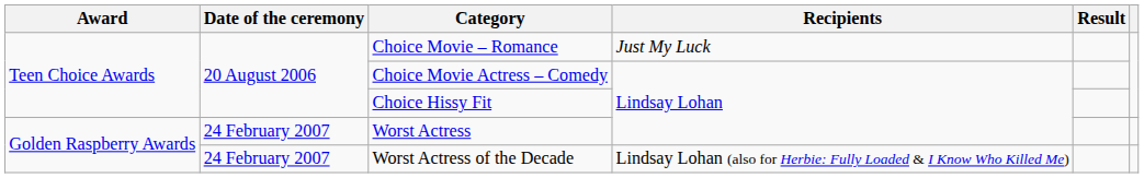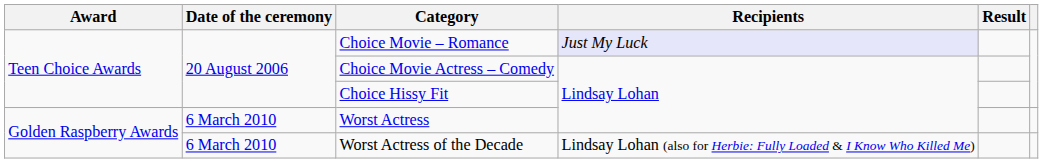 <table class="wikitable plainrowheaders sortable">
 <tr>
 <th scope="col">Award</th>
 <th scope="col">Date of the ceremony</th>
 <th scope="col">Category</th>
 <th scope="col">Recipients</th>
 <th scope="col">Result</th>
 <th class="unsortable" scope="col"></th>
 </tr>
 <tr>
 <td rowspan="3" scope="row"><a href='#'>Teen Choice Awards</a></td>
 <td rowspan="3"><a href='#'>20 August 2006</a></td>
 <td><a href='#'>Choice Movie – Romance</a></td>
-<td><em>Just My Luck</em></td>
+<td style="background: lavender;"><em>Just My Luck</em></td>
 <td></td>
 <td rowspan="3"></td>
 </tr>
 <tr>
 <td><a href='#'>Choice Movie Actress – Comedy</a></td>
 <td rowspan="3"><a href='#'>Lindsay Lohan</a></td>
 <td></td>
 </tr>
 <tr>
 <td><a href='#'>Choice Hissy Fit</a></td>
 <td></td>
 </tr>
 <tr>
 <td rowspan="2"><a href='#'>Golden Raspberry Awards</a></td>
-<td><a href='#'>24 February 2007</a></td>
+<td><a href='#'>6 March 2010</a></td>
 <td><a href='#'>Worst Actress</a></td>
 <td></td>
 <td></td>
 </tr>
 <tr>
-<td><a href='#'>24 February 2007</a></td>
+<td><a href='#'>6 March 2010</a></td>
 <td>Worst Actress of the Decade</td>
 <td>Lindsay Lohan <small>(also for <em><a href='#'>Herbie: Fully Loaded</a></em> & <em><a href='#'>I Know Who Killed Me</a></em>)</small></td>
 <td></td>
 <td></td>
 </tr>
 </table>
